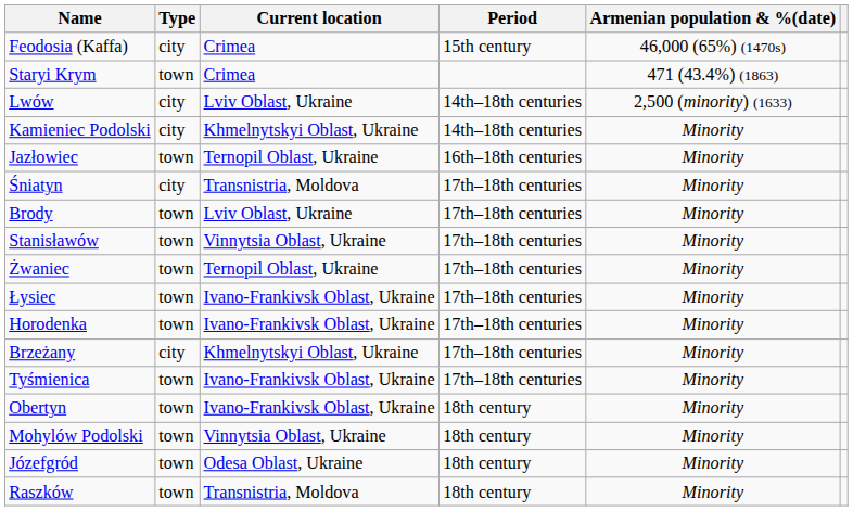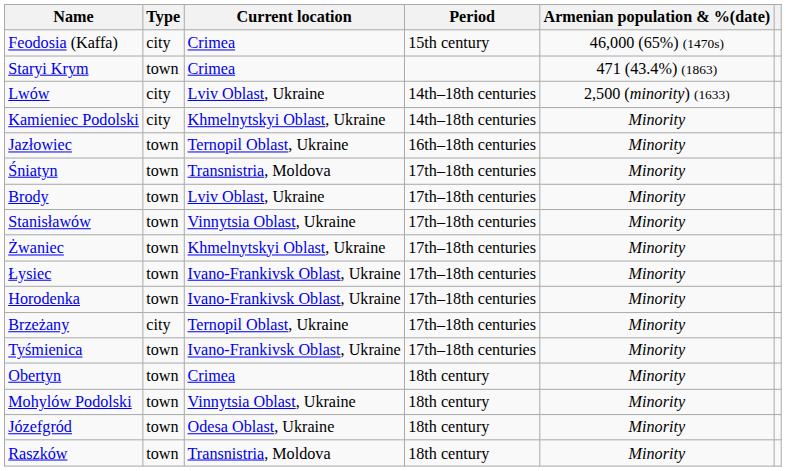 <table class="wikitable sortable">
 <tr>
 <th>Name</th>
 <th>Type</th>
 <th>Current location</th>
 <th>Period</th>
 <th>Armenian population & %(date)</th>
 <th></th>
 </tr>
 <tr>
 <td><a href='#'>Feodosia</a> (Kaffa)</td>
 <td>city</td>
 <td> <a href='#'>Crimea</a></td>
 <td>15th century</td>
 <td align="center">46,000 (65%) <small>(1470s)</small></td>
 <td align="center"></td>
 </tr>
 <tr>
 <td><a href='#'>Staryi Krym</a></td>
 <td>town</td>
 <td> <a href='#'>Crimea</a></td>
 <td></td>
 <td align="center">471 (43.4%) <small>(1863)</small></td>
 <td align="center"></td>
 </tr>
 <tr>
 <td><a href='#'>Lwów</a></td>
 <td>city</td>
 <td> <a href='#'>Lviv Oblast</a>, Ukraine</td>
 <td>14th–18th centuries</td>
 <td align="center">2,500 (<em>minority</em>) <small>(1633)</small></td>
 <td align="center"></td>
 </tr>
 <tr>
 <td><a href='#'>Kamieniec Podolski</a></td>
 <td>city</td>
 <td> <a href='#'>Khmelnytskyi Oblast</a>, Ukraine</td>
 <td>14th–18th centuries</td>
 <td align="center"><em>Minority</em></td>
 <td align="center"></td>
 </tr>
 <tr>
 <td><a href='#'>Jazłowiec</a></td>
 <td>town</td>
 <td> <a href='#'>Ternopil Oblast</a>, Ukraine</td>
 <td>16th–18th centuries</td>
 <td align="center"><em>Minority</em></td>
 <td align="center"></td>
 </tr>
 <tr>
 <td><a href='#'>Śniatyn</a></td>
-<td>city</td>
+<td>town</td>
 <td> <a href='#'>Transnistria</a>, Moldova</td>
 <td>17th–18th centuries</td>
 <td align="center"><em>Minority</em></td>
 <td align="center"></td>
 </tr>
 <tr>
 <td><a href='#'>Brody</a></td>
 <td>town</td>
 <td> <a href='#'>Lviv Oblast</a>, Ukraine</td>
 <td>17th–18th centuries</td>
 <td align="center"><em>Minority</em></td>
 <td align="center"></td>
 </tr>
 <tr>
 <td><a href='#'>Stanisławów</a></td>
 <td>town</td>
 <td> <a href='#'>Vinnytsia Oblast</a>, Ukraine</td>
 <td>17th–18th centuries</td>
 <td align="center"><em>Minority</em></td>
 <td align="center"></td>
 </tr>
 <tr>
 <td><a href='#'>Żwaniec</a></td>
 <td>town</td>
-<td> <a href='#'>Ternopil Oblast</a>, Ukraine</td>
+<td> <a href='#'>Khmelnytskyi Oblast</a>, Ukraine</td>
 <td>17th–18th centuries</td>
 <td align="center"><em>Minority</em></td>
 <td align="center"></td>
 </tr>
 <tr>
 <td><a href='#'>Łysiec</a></td>
 <td>town</td>
 <td> <a href='#'>Ivano-Frankivsk Oblast</a>, Ukraine</td>
 <td>17th–18th centuries</td>
 <td align="center"><em>Minority</em></td>
 <td align="center"></td>
 </tr>
 <tr>
 <td><a href='#'>Horodenka</a></td>
 <td>town</td>
 <td> <a href='#'>Ivano-Frankivsk Oblast</a>, Ukraine</td>
 <td>17th–18th centuries</td>
 <td align="center"><em>Minority</em></td>
 <td align="center"></td>
 </tr>
 <tr>
 <td><a href='#'>Brzeżany</a></td>
 <td>city</td>
-<td> <a href='#'>Khmelnytskyi Oblast</a>, Ukraine</td>
+<td> <a href='#'>Ternopil Oblast</a>, Ukraine</td>
 <td>17th–18th centuries</td>
 <td align="center"><em>Minority</em></td>
 <td align="center"></td>
 </tr>
 <tr>
 <td><a href='#'>Tyśmienica</a></td>
 <td>town</td>
 <td> <a href='#'>Ivano-Frankivsk Oblast</a>, Ukraine</td>
 <td>17th–18th centuries</td>
 <td align="center"><em>Minority</em></td>
 <td align="center"></td>
 </tr>
 <tr>
 <td><a href='#'>Obertyn</a></td>
 <td>town</td>
-<td> <a href='#'>Ivano-Frankivsk Oblast</a>, Ukraine</td>
+<td> <a href='#'>Crimea</a></td>
 <td>18th century</td>
 <td align="center"><em>Minority</em></td>
 <td align="center"></td>
 </tr>
 <tr>
 <td><a href='#'>Mohylów Podolski</a></td>
 <td>town</td>
 <td> <a href='#'>Vinnytsia Oblast</a>, Ukraine</td>
 <td>18th century</td>
 <td align="center"><em>Minority</em></td>
 <td align="center"></td>
 </tr>
 <tr>
 <td><a href='#'>Józefgród</a></td>
 <td>town</td>
 <td> <a href='#'>Odesa Oblast</a>, Ukraine</td>
 <td>18th century</td>
 <td align="center"><em>Minority</em></td>
 <td align="center"></td>
 </tr>
 <tr>
 <td><a href='#'>Raszków</a></td>
 <td>town</td>
 <td> <a href='#'>Transnistria</a>, Moldova</td>
 <td>18th century</td>
 <td align="center"><em>Minority</em></td>
 <td align="center"></td>
 </tr>
 </table>
